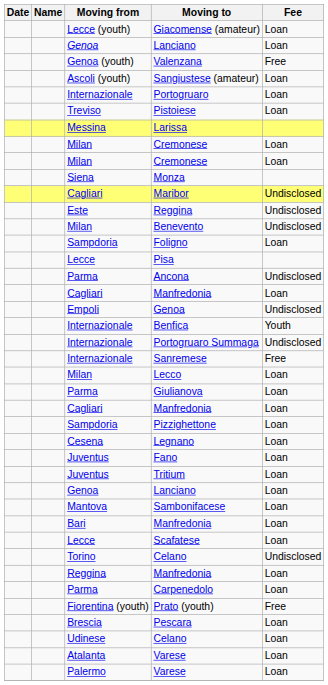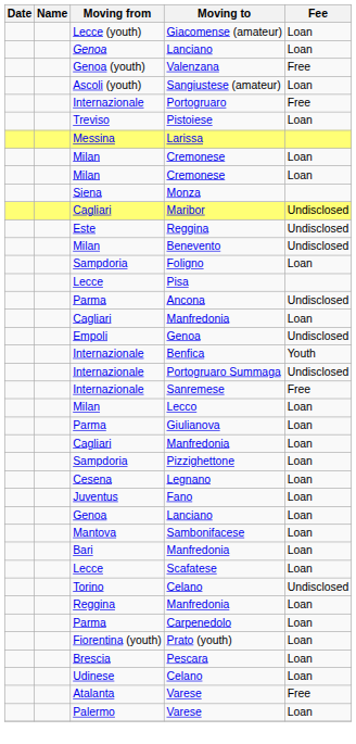 <table class="wikitable sortable">
 <tr>
 <th>Date</th>
 <th>Name</th>
 <th>Moving from</th>
 <th>Moving to</th>
 <th>Fee</th>
 </tr>
 <tr>
 <td></td>
 <td></td>
 <td><a href='#'>Lecce</a> (youth)</td>
 <td><a href='#'>Giacomense</a> (amateur)</td>
 <td>Loan</td>
 </tr>
 <tr>
 <td></td>
 <td></td>
 <td><em><a href='#'>Genoa</a></em></td>
 <td><a href='#'>Lanciano</a></td>
 <td>Loan</td>
 </tr>
 <tr>
 <td></td>
 <td></td>
 <td><a href='#'>Genoa</a> (youth)</td>
 <td><a href='#'>Valenzana</a></td>
 <td>Free</td>
 </tr>
 <tr>
 <td></td>
 <td></td>
 <td><a href='#'>Ascoli</a> (youth)</td>
 <td><a href='#'>Sangiustese</a> (amateur)</td>
 <td>Loan</td>
 </tr>
 <tr>
 <td></td>
 <td></td>
 <td><a href='#'>Internazionale</a></td>
 <td><a href='#'>Portogruaro</a></td>
-<td>Loan</td>
+<td>Free</td>
 </tr>
 <tr>
 <td></td>
 <td> </td>
 <td><a href='#'>Treviso</a></td>
 <td><a href='#'>Pistoiese</a></td>
 <td>Loan</td>
 </tr>
 <tr style="background: #FFFF75;">
 <td></td>
 <td> </td>
 <td><a href='#'>Messina</a></td>
 <td> <a href='#'>Larissa</a></td>
 <td></td>
 </tr>
 <tr>
 <td></td>
 <td></td>
 <td><a href='#'>Milan</a></td>
 <td><a href='#'>Cremonese</a></td>
 <td>Loan</td>
 </tr>
 <tr>
 <td></td>
 <td></td>
 <td><a href='#'>Milan</a></td>
 <td><a href='#'>Cremonese</a></td>
 <td>Loan</td>
 </tr>
 <tr>
 <td></td>
 <td></td>
 <td><a href='#'>Siena</a></td>
 <td><a href='#'>Monza</a></td>
 <td></td>
 </tr>
 <tr style="background: #FFFF75;">
 <td></td>
 <td> </td>
 <td><a href='#'>Cagliari</a></td>
 <td> <a href='#'>Maribor</a></td>
 <td>Undisclosed</td>
 </tr>
 <tr>
 <td></td>
 <td> </td>
 <td><a href='#'>Este</a></td>
 <td><a href='#'>Reggina</a></td>
 <td>Undisclosed</td>
 </tr>
 <tr>
 <td></td>
 <td></td>
 <td><a href='#'>Milan</a></td>
 <td><a href='#'>Benevento</a></td>
 <td>Undisclosed</td>
 </tr>
 <tr>
 <td></td>
 <td></td>
 <td><a href='#'>Sampdoria</a></td>
 <td><a href='#'>Foligno</a></td>
 <td>Loan</td>
 </tr>
 <tr>
 <td></td>
 <td>  </td>
 <td><a href='#'>Lecce</a></td>
 <td><a href='#'>Pisa</a></td>
 <td></td>
 </tr>
 <tr>
 <td></td>
 <td></td>
 <td><a href='#'>Parma</a></td>
 <td><a href='#'>Ancona</a></td>
 <td>Undisclosed</td>
 </tr>
 <tr>
 <td></td>
 <td></td>
 <td><a href='#'>Cagliari</a></td>
 <td><a href='#'>Manfredonia</a></td>
 <td>Loan</td>
 </tr>
 <tr>
 <td></td>
 <td></td>
 <td><a href='#'>Empoli</a></td>
 <td><a href='#'>Genoa</a></td>
 <td>Undisclosed</td>
 </tr>
 <tr>
 <td></td>
 <td></td>
 <td><a href='#'>Internazionale</a></td>
 <td> <a href='#'>Benfica</a></td>
 <td>Youth</td>
 </tr>
 <tr>
 <td></td>
 <td></td>
 <td><a href='#'>Internazionale</a></td>
 <td><a href='#'>Portogruaro Summaga</a></td>
 <td>Undisclosed</td>
 </tr>
 <tr>
 <td></td>
 <td></td>
 <td><a href='#'>Internazionale</a></td>
 <td><a href='#'>Sanremese</a></td>
 <td>Free</td>
 </tr>
 <tr>
 <td></td>
 <td></td>
 <td><a href='#'>Milan</a></td>
 <td><a href='#'>Lecco</a></td>
 <td>Loan</td>
 </tr>
 <tr>
 <td></td>
 <td></td>
 <td><a href='#'>Parma</a></td>
 <td><a href='#'>Giulianova</a></td>
 <td>Loan</td>
 </tr>
 <tr>
 <td></td>
 <td></td>
 <td><a href='#'>Cagliari</a></td>
 <td><a href='#'>Manfredonia</a></td>
 <td>Loan</td>
 </tr>
 <tr>
 <td></td>
 <td></td>
 <td><a href='#'>Sampdoria</a></td>
 <td><a href='#'>Pizzighettone</a></td>
 <td>Loan</td>
 </tr>
 <tr>
 <td></td>
 <td></td>
 <td><a href='#'>Cesena</a></td>
 <td><a href='#'>Legnano</a></td>
 <td>Loan</td>
 </tr>
 <tr>
 <td></td>
 <td></td>
 <td><a href='#'>Juventus</a></td>
 <td><a href='#'>Fano</a></td>
 <td>Loan</td>
 </tr>
 <tr>
 <td></td>
 <td></td>
-<td><a href='#'>Juventus</a></td>
-<td><a href='#'>Tritium</a></td>
-<td>Loan</td>
-</tr>
-<tr>
-<td></td>
-<td></td>
 <td><a href='#'>Genoa</a></td>
 <td><a href='#'>Lanciano</a></td>
 <td>Loan</td>
 </tr>
 <tr>
 <td></td>
 <td></td>
 <td><a href='#'>Mantova</a></td>
 <td><a href='#'>Sambonifacese</a></td>
 <td>Loan</td>
 </tr>
 <tr>
 <td></td>
 <td></td>
 <td><a href='#'>Bari</a></td>
 <td><a href='#'>Manfredonia</a></td>
 <td>Loan</td>
 </tr>
 <tr>
 <td></td>
 <td></td>
 <td><a href='#'>Lecce</a></td>
 <td><a href='#'>Scafatese</a></td>
 <td>Loan</td>
 </tr>
 <tr>
 <td></td>
 <td></td>
 <td><a href='#'>Torino</a></td>
 <td><a href='#'>Celano</a></td>
 <td>Undisclosed</td>
 </tr>
 <tr>
 <td></td>
 <td></td>
 <td><a href='#'>Reggina</a></td>
 <td><a href='#'>Manfredonia</a></td>
 <td>Loan</td>
 </tr>
 <tr>
 <td></td>
 <td></td>
 <td><a href='#'>Parma</a></td>
 <td><a href='#'>Carpenedolo</a></td>
 <td>Loan</td>
 </tr>
 <tr>
 <td></td>
 <td></td>
 <td><a href='#'>Fiorentina</a> (youth)</td>
 <td><a href='#'>Prato</a> (youth)</td>
-<td>Free</td>
+<td>Loan</td>
 </tr>
 <tr>
 <td></td>
 <td>  </td>
 <td><a href='#'>Brescia</a></td>
 <td><a href='#'>Pescara</a></td>
 <td>Loan</td>
 </tr>
 <tr>
 <td></td>
 <td></td>
 <td><a href='#'>Udinese</a></td>
 <td><a href='#'>Celano</a></td>
 <td>Loan</td>
 </tr>
 <tr>
 <td></td>
 <td></td>
 <td><a href='#'>Atalanta</a></td>
 <td><a href='#'>Varese</a></td>
-<td>Loan</td>
+<td>Free</td>
 </tr>
 <tr>
 <td></td>
 <td></td>
 <td><a href='#'>Palermo</a></td>
 <td><a href='#'>Varese</a></td>
 <td>Loan</td>
 </tr>
 <tr>
 </tr>
 </table>
